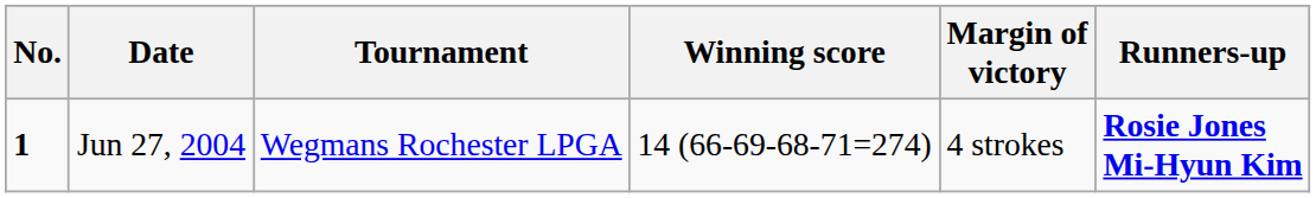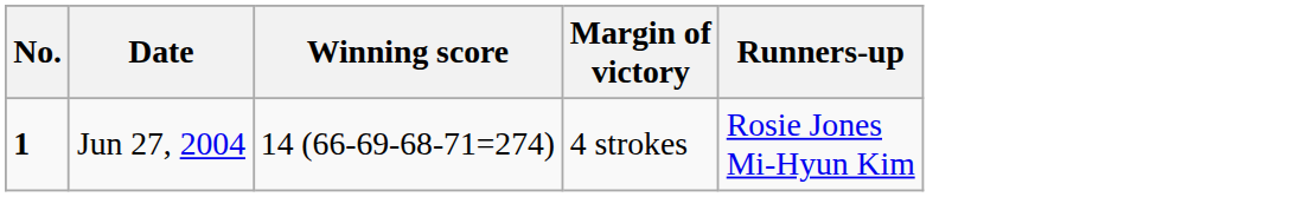 <table class="wikitable" style="font-size:95%;">
 <tr>
 <th>No.</th>
 <th>Date</th>
-<th>Tournament</th>
 <th>Winning score</th>
 <th>Margin of <br>victory</th>
 <th>Runners-up</th>
 </tr>
 <tr>
 <td><strong>1</strong></td>
 <td>Jun 27, <a href='#'>2004</a></td>
-<td><a href='#'>Wegmans Rochester LPGA</a></td>
 <td>14 (66-69-68-71=274)</td>
 <td>4 strokes</td>
-<td><strong> <a href='#'>Rosie Jones</a><br> <a href='#'>Mi-Hyun Kim</a></strong></td>
+<td> <a href='#'>Rosie Jones</a><br> <a href='#'>Mi-Hyun Kim</a></td>
 </tr>
 </table>
